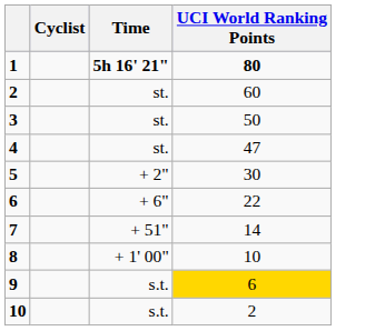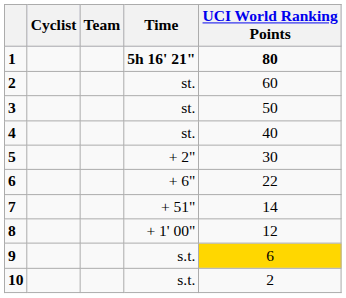 <table class="wikitable">
 <tr style="background:#ccccff;">
 <th></th>
 <th>Cyclist</th>
+<th>Team</th>
 <th>Time</th>
 <th><a href='#'>UCI World Ranking</a><br>Points</th>
 </tr>
 <tr>
 <td><strong>1</strong></td>
+<td><strong></strong></td>
 <td><strong></strong></td>
 <td align="right"><strong>5h 16' 21"</strong></td>
 <td align="center"><strong>80</strong></td>
 </tr>
 <tr>
 <td><strong>2</strong></td>
 <td></td>
+<td></td>
 <td align="right">st.</td>
 <td align="center">60</td>
 </tr>
 <tr>
 <td><strong>3</strong></td>
+<td></td>
 <td></td>
 <td align="right">st.</td>
 <td align="center">50</td>
 </tr>
 <tr>
 <td><strong>4</strong></td>
 <td></td>
+<td></td>
 <td align="right">st.</td>
-<td align="center">47</td>
+<td align="center">40</td>
 </tr>
 <tr>
 <td><strong>5</strong></td>
+<td></td>
 <td></td>
 <td align="right">+ 2"</td>
 <td align="center">30</td>
 </tr>
 <tr>
 <td><strong>6</strong></td>
 <td></td>
+<td></td>
 <td align="right">+ 6"</td>
 <td align="center">22</td>
 </tr>
 <tr>
 <td><strong>7</strong></td>
+<td></td>
 <td></td>
 <td align="right">+ 51"</td>
 <td align="center">14</td>
 </tr>
 <tr>
 <td><strong>8</strong></td>
 <td></td>
+<td></td>
 <td align="right">+ 1' 00"</td>
-<td align="center">10</td>
+<td align="center">12</td>
 </tr>
 <tr>
 <td><strong>9</strong></td>
+<td></td>
 <td></td>
 <td align="right">s.t.</td>
 <td align="center" style="background: gold;">6</td>
 </tr>
 <tr>
 <td><strong>10</strong></td>
 <td></td>
+<td></td>
 <td align="right">s.t.</td>
 <td align="center">2</td>
 </tr>
 </table>
